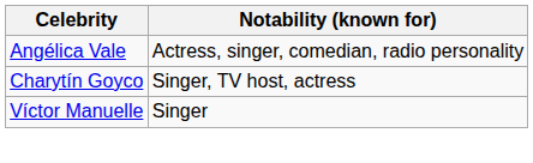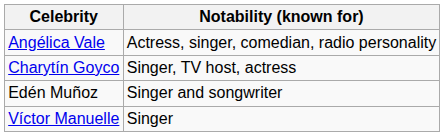 <table class="wikitable">
 <tr>
 <th>Celebrity</th>
 <th>Notability (known for)</th>
 </tr>
 <tr>
 <td><a href='#'>Angélica Vale</a></td>
 <td>Actress, singer, comedian, radio personality</td>
 </tr>
 <tr>
 <td><a href='#'>Charytín Goyco</a></td>
 <td>Singer, TV host, actress</td>
 </tr>
 <tr>
+<td>Edén Muñoz</td>
+<td>Singer and songwriter</td>
+</tr>
+<tr>
 <td><a href='#'>Víctor Manuelle</a></td>
 <td>Singer</td>
 </tr>
 <tr>
 </tr>
 </table>
